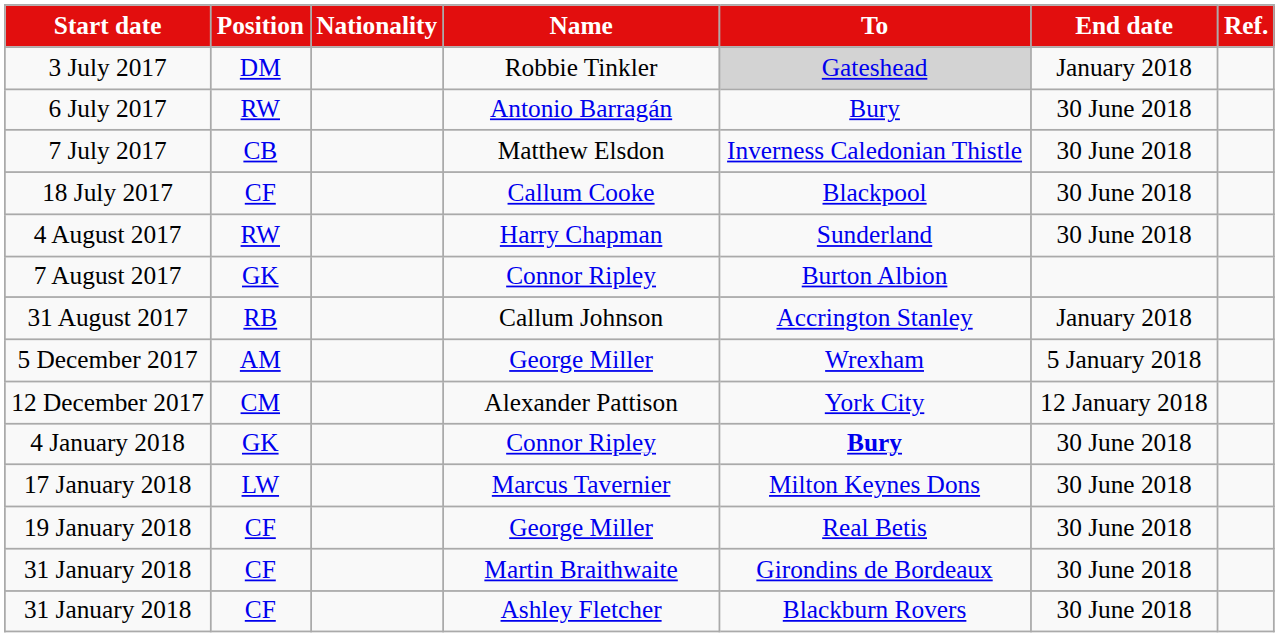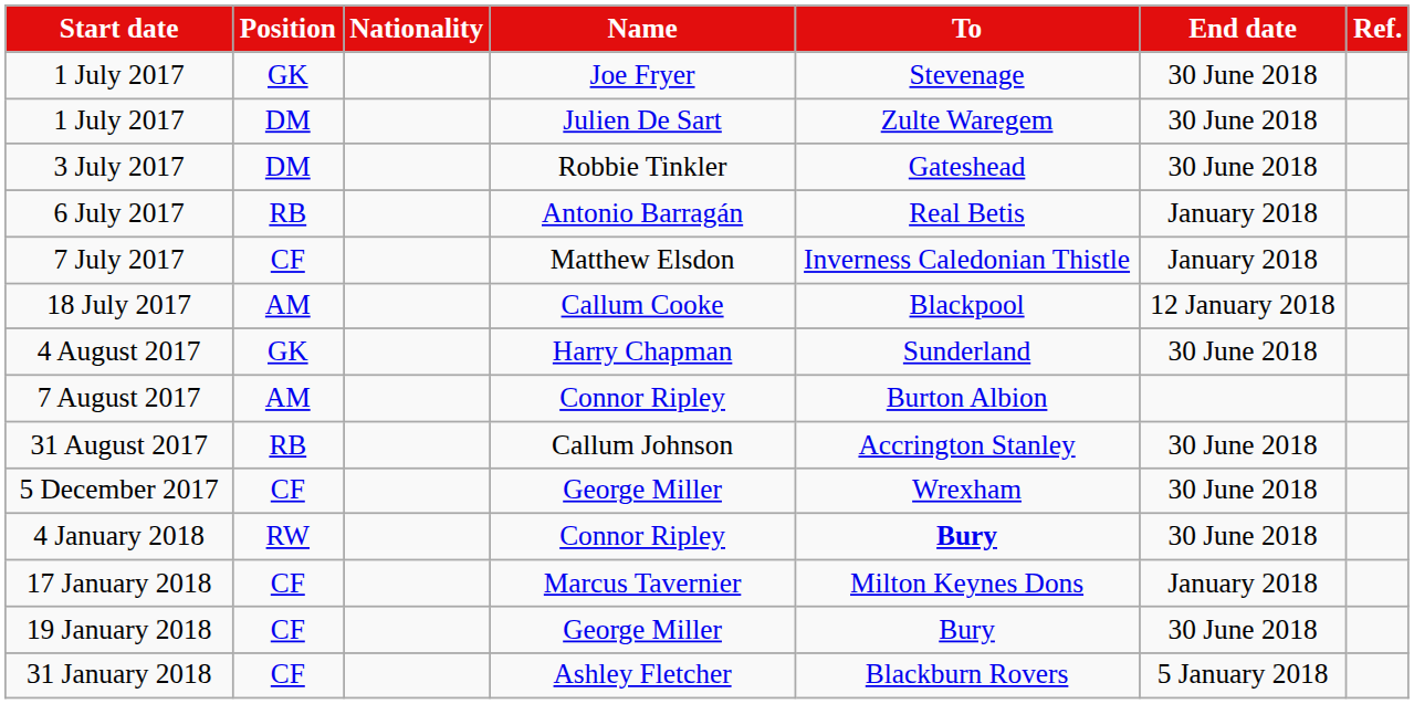 <table class="wikitable"  style="text-align:center; font-size:90%; ">
 <tr>
 <th style="background:#E20E0E; color:white; width:110px;">Start date</th>
 <th style="background:#E20E0E; color:white; width:50px;">Position</th>
 <th style="background:#E20E0E; color:white; width:50px;">Nationality</th>
 <th style="background:#E20E0E; color:white; width:150px;">Name</th>
 <th style="background:#E20E0E; color:white; width:170px;">To</th>
 <th style="background:#E20E0E; color:white; width:100px;">End date</th>
 <th style="background:#E20E0E; color:white; width:25px;">Ref.</th>
 </tr>
 <tr>
+<td>1 July 2017</td>
+<td><a href='#'>GK</a></td>
+<td></td>
+<td><a href='#'>Joe Fryer</a></td>
+<td><a href='#'>Stevenage</a></td>
+<td>30 June 2018</td>
+<td></td>
+</tr>
+<tr>
+<td>1 July 2017</td>
+<td><a href='#'>DM</a></td>
+<td></td>
+<td><a href='#'>Julien De Sart</a></td>
+<td><a href='#'>Zulte Waregem</a></td>
+<td>30 June 2018</td>
+<td></td>
+</tr>
+<tr>
 <td>3 July 2017</td>
 <td><a href='#'>DM</a></td>
 <td></td>
 <td>Robbie Tinkler</td>
-<td style="background: lightgrey;"><a href='#'>Gateshead</a></td>
+<td><a href='#'>Gateshead</a></td>
+<td>30 June 2018</td>
+<td></td>
+</tr>
+<tr>
+<td>6 July 2017</td>
+<td><a href='#'>RB</a></td>
+<td></td>
+<td><a href='#'>Antonio Barragán</a></td>
+<td><a href='#'>Real Betis</a></td>
 <td>January 2018</td>
 <td></td>
 </tr>
 <tr>
-<td>6 July 2017</td>
-<td><a href='#'>RW</a></td>
-<td></td>
-<td><a href='#'>Antonio Barragán</a></td>
-<td><a href='#'>Bury</a></td>
-<td>30 June 2018</td>
-<td></td>
-</tr>
-<tr>
 <td>7 July 2017</td>
-<td><a href='#'>CB</a></td>
+<td><a href='#'>CF</a></td>
 <td></td>
 <td>Matthew Elsdon</td>
 <td><a href='#'>Inverness Caledonian Thistle</a></td>
-<td>30 June 2018</td>
+<td>January 2018</td>
 <td></td>
 </tr>
 <tr>
 <td>18 July 2017</td>
-<td><a href='#'>CF</a></td>
+<td><a href='#'>AM</a></td>
 <td></td>
 <td><a href='#'>Callum Cooke</a></td>
 <td><a href='#'>Blackpool</a></td>
-<td>30 June 2018</td>
+<td>12 January 2018</td>
 <td></td>
 </tr>
 <tr>
 <td>4 August 2017</td>
-<td><a href='#'>RW</a></td>
+<td><a href='#'>GK</a></td>
 <td></td>
 <td><a href='#'>Harry Chapman</a></td>
 <td><a href='#'>Sunderland</a></td>
 <td>30 June 2018</td>
 <td></td>
 </tr>
 <tr>
 <td>7 August 2017</td>
-<td><a href='#'>GK</a></td>
+<td><a href='#'>AM</a></td>
 <td></td>
 <td><a href='#'>Connor Ripley</a></td>
 <td><a href='#'>Burton Albion</a></td>
 <td></td>
 <td></td>
 </tr>
 <tr>
 <td>31 August 2017</td>
 <td><a href='#'>RB</a></td>
 <td></td>
 <td>Callum Johnson</td>
 <td><a href='#'>Accrington Stanley</a></td>
-<td>January 2018</td>
+<td>30 June 2018</td>
 <td></td>
 </tr>
 <tr>
 <td>5 December 2017</td>
-<td><a href='#'>AM</a></td>
+<td><a href='#'>CF</a></td>
 <td></td>
 <td><a href='#'>George Miller</a></td>
 <td><a href='#'>Wrexham</a></td>
-<td>5 January 2018</td>
-<td></td>
-</tr>
-<tr>
-<td>12 December 2017</td>
-<td><a href='#'>CM</a></td>
-<td></td>
-<td>Alexander Pattison</td>
-<td><a href='#'>York City</a></td>
-<td>12 January 2018</td>
+<td>30 June 2018</td>
 <td></td>
 </tr>
 <tr>
 <td>4 January 2018</td>
-<td><a href='#'>GK</a></td>
+<td><a href='#'>RW</a></td>
 <td></td>
 <td><a href='#'>Connor Ripley</a></td>
 <td><strong><a href='#'>Bury</a></strong></td>
 <td>30 June 2018</td>
 <td></td>
 </tr>
 <tr>
 <td>17 January 2018</td>
-<td><a href='#'>LW</a></td>
+<td><a href='#'>CF</a></td>
 <td></td>
 <td><a href='#'>Marcus Tavernier</a></td>
 <td><a href='#'>Milton Keynes Dons</a></td>
-<td>30 June 2018</td>
+<td>January 2018</td>
 <td></td>
 </tr>
 <tr>
 <td>19 January 2018</td>
 <td><a href='#'>CF</a></td>
 <td></td>
 <td><a href='#'>George Miller</a></td>
-<td><a href='#'>Real Betis</a></td>
-<td>30 June 2018</td>
-<td></td>
-</tr>
-<tr>
-<td>31 January 2018</td>
-<td><a href='#'>CF</a></td>
-<td></td>
-<td><a href='#'>Martin Braithwaite</a></td>
-<td><a href='#'>Girondins de Bordeaux</a></td>
+<td><a href='#'>Bury</a></td>
 <td>30 June 2018</td>
 <td></td>
 </tr>
 <tr>
 <td>31 January 2018</td>
 <td><a href='#'>CF</a></td>
 <td></td>
 <td><a href='#'>Ashley Fletcher</a></td>
 <td><a href='#'>Blackburn Rovers</a></td>
-<td>30 June 2018</td>
+<td>5 January 2018</td>
 <td></td>
 </tr>
 </table>
